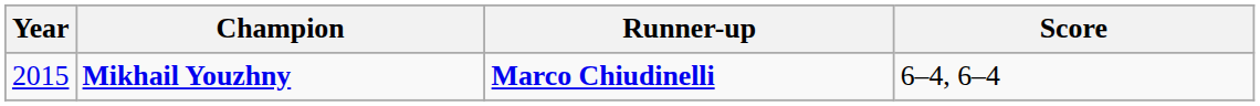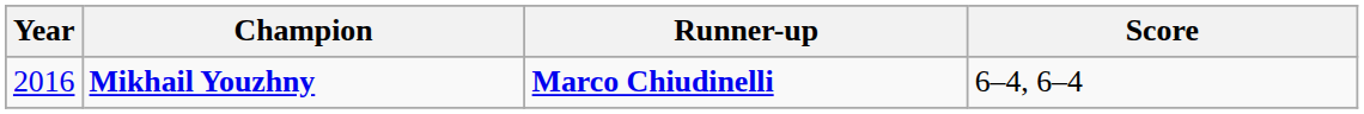 <table class="wikitable" style="font-size:90%">
 <tr>
 <th>Year</th>
 <th width="200">Champion</th>
 <th width="200">Runner-up</th>
 <th width="175">Score</th>
 </tr>
 <tr>
-<td><a href='#'>2015</a></td>
+<td><a href='#'>2016</a></td>
 <td> <strong><a href='#'>Mikhail Youzhny</a></strong></td>
 <td><strong> <a href='#'>Marco Chiudinelli</a></strong></td>
 <td>6–4, 6–4</td>
 </tr>
 </table>
